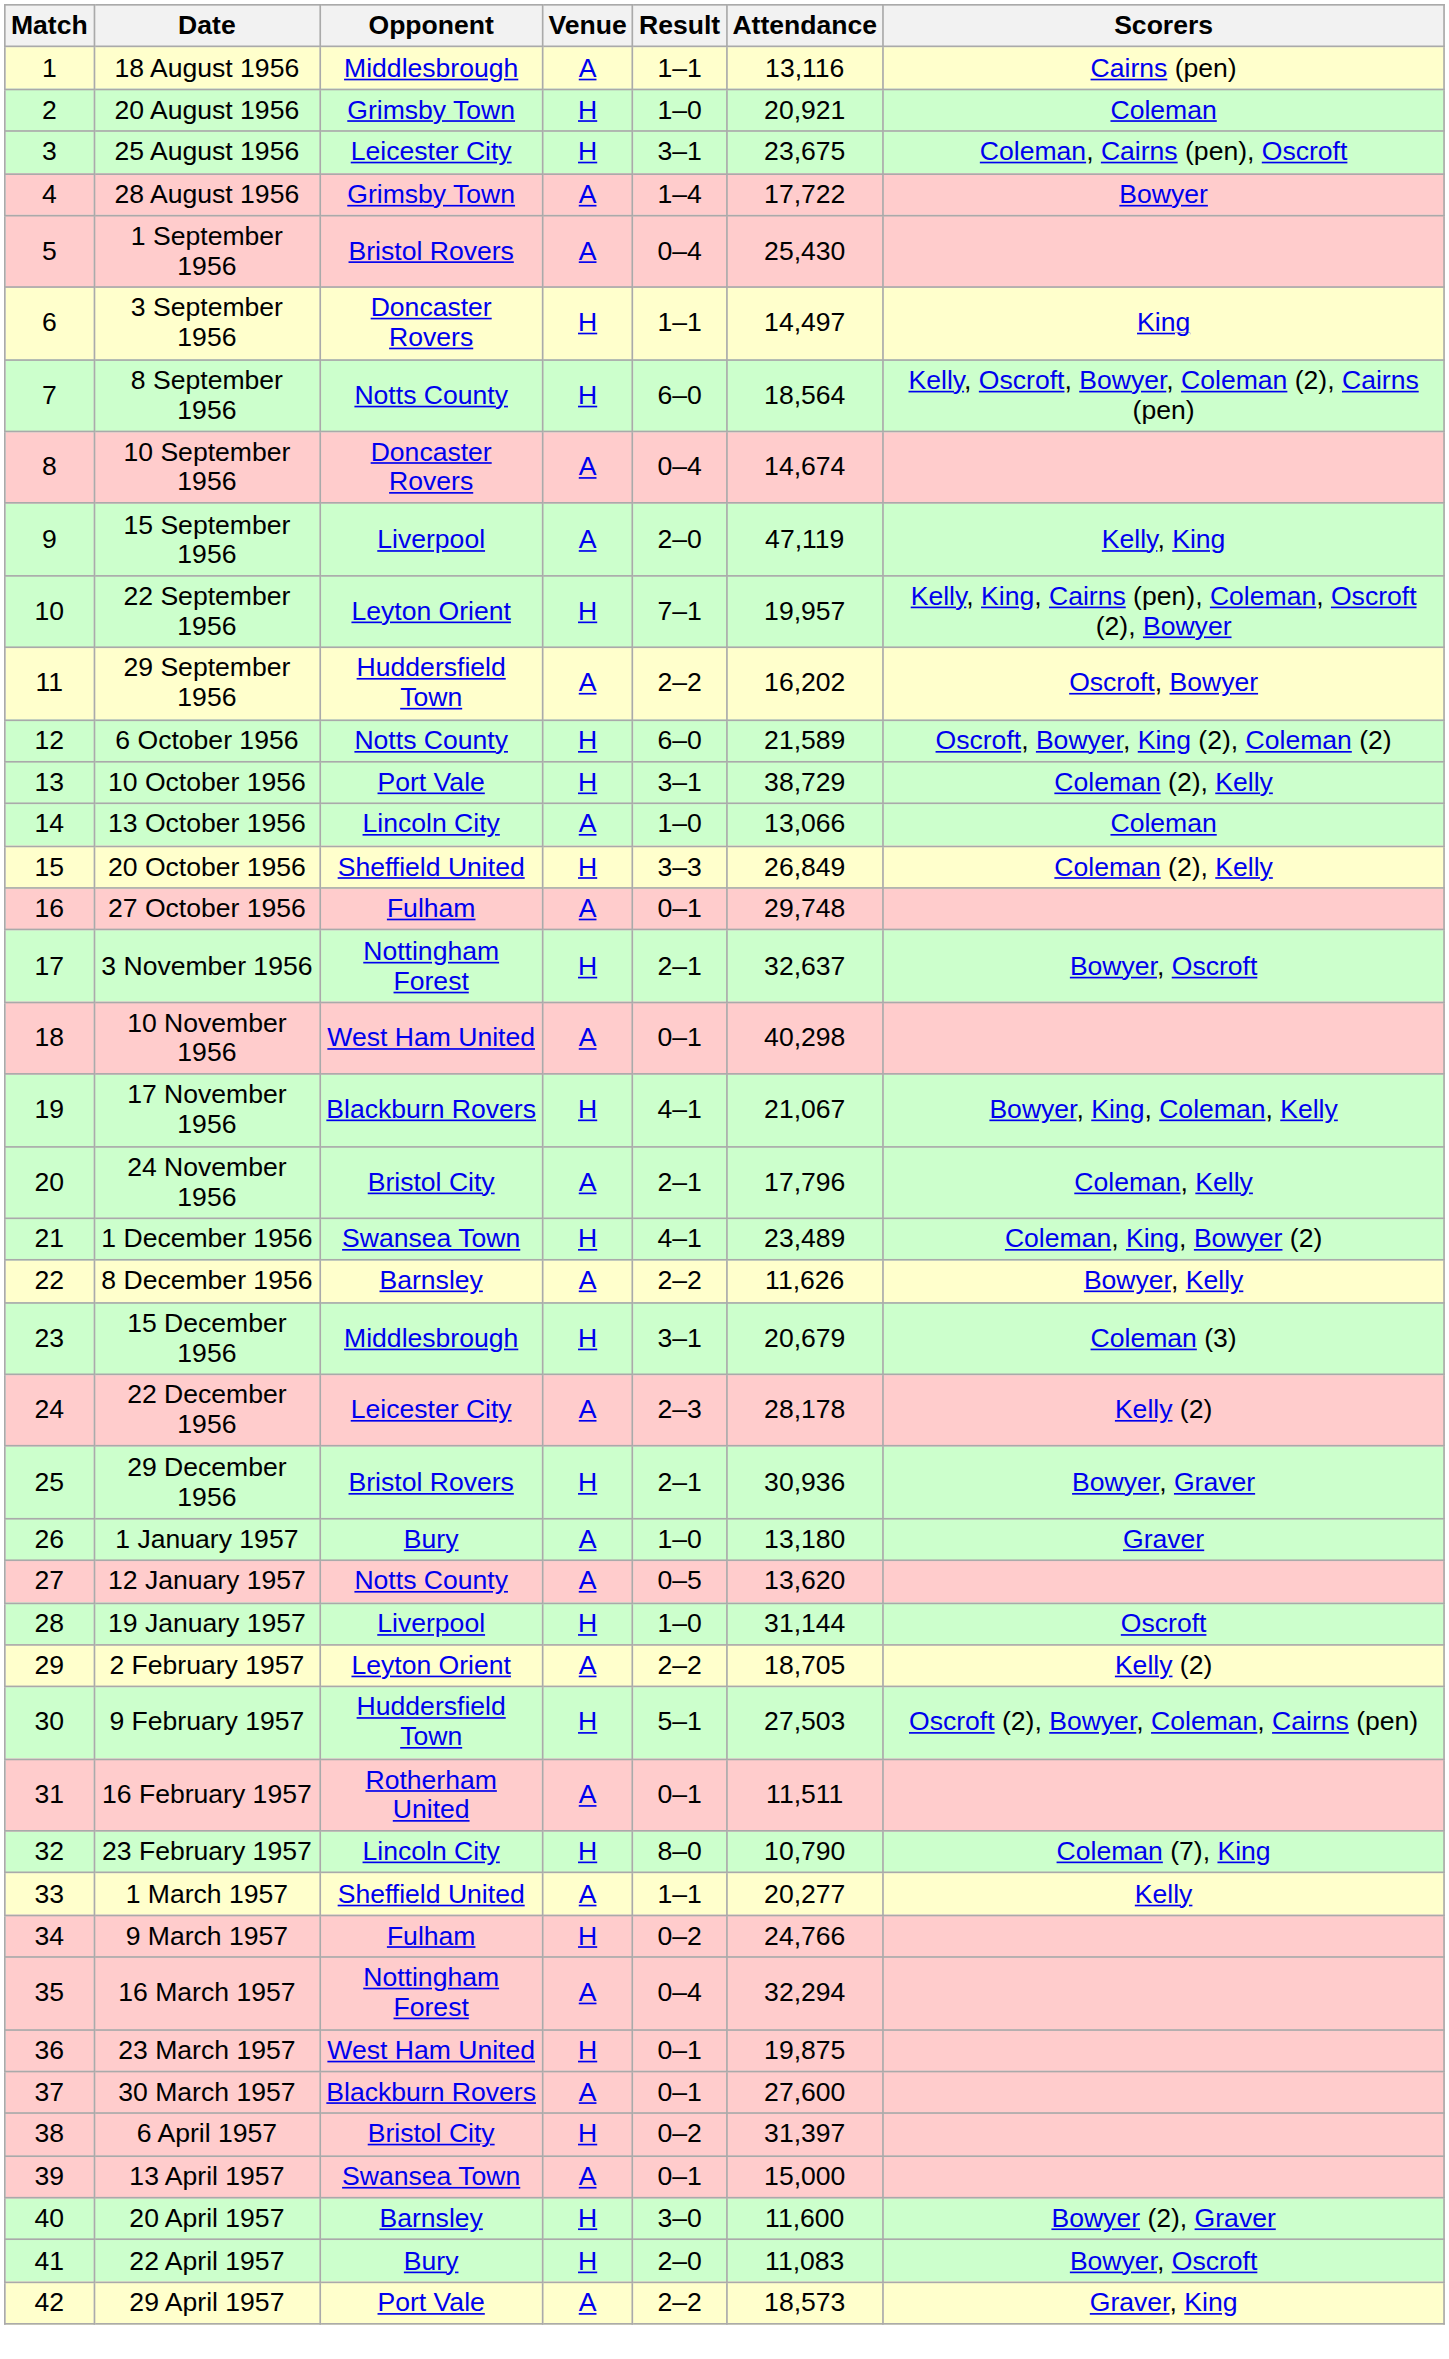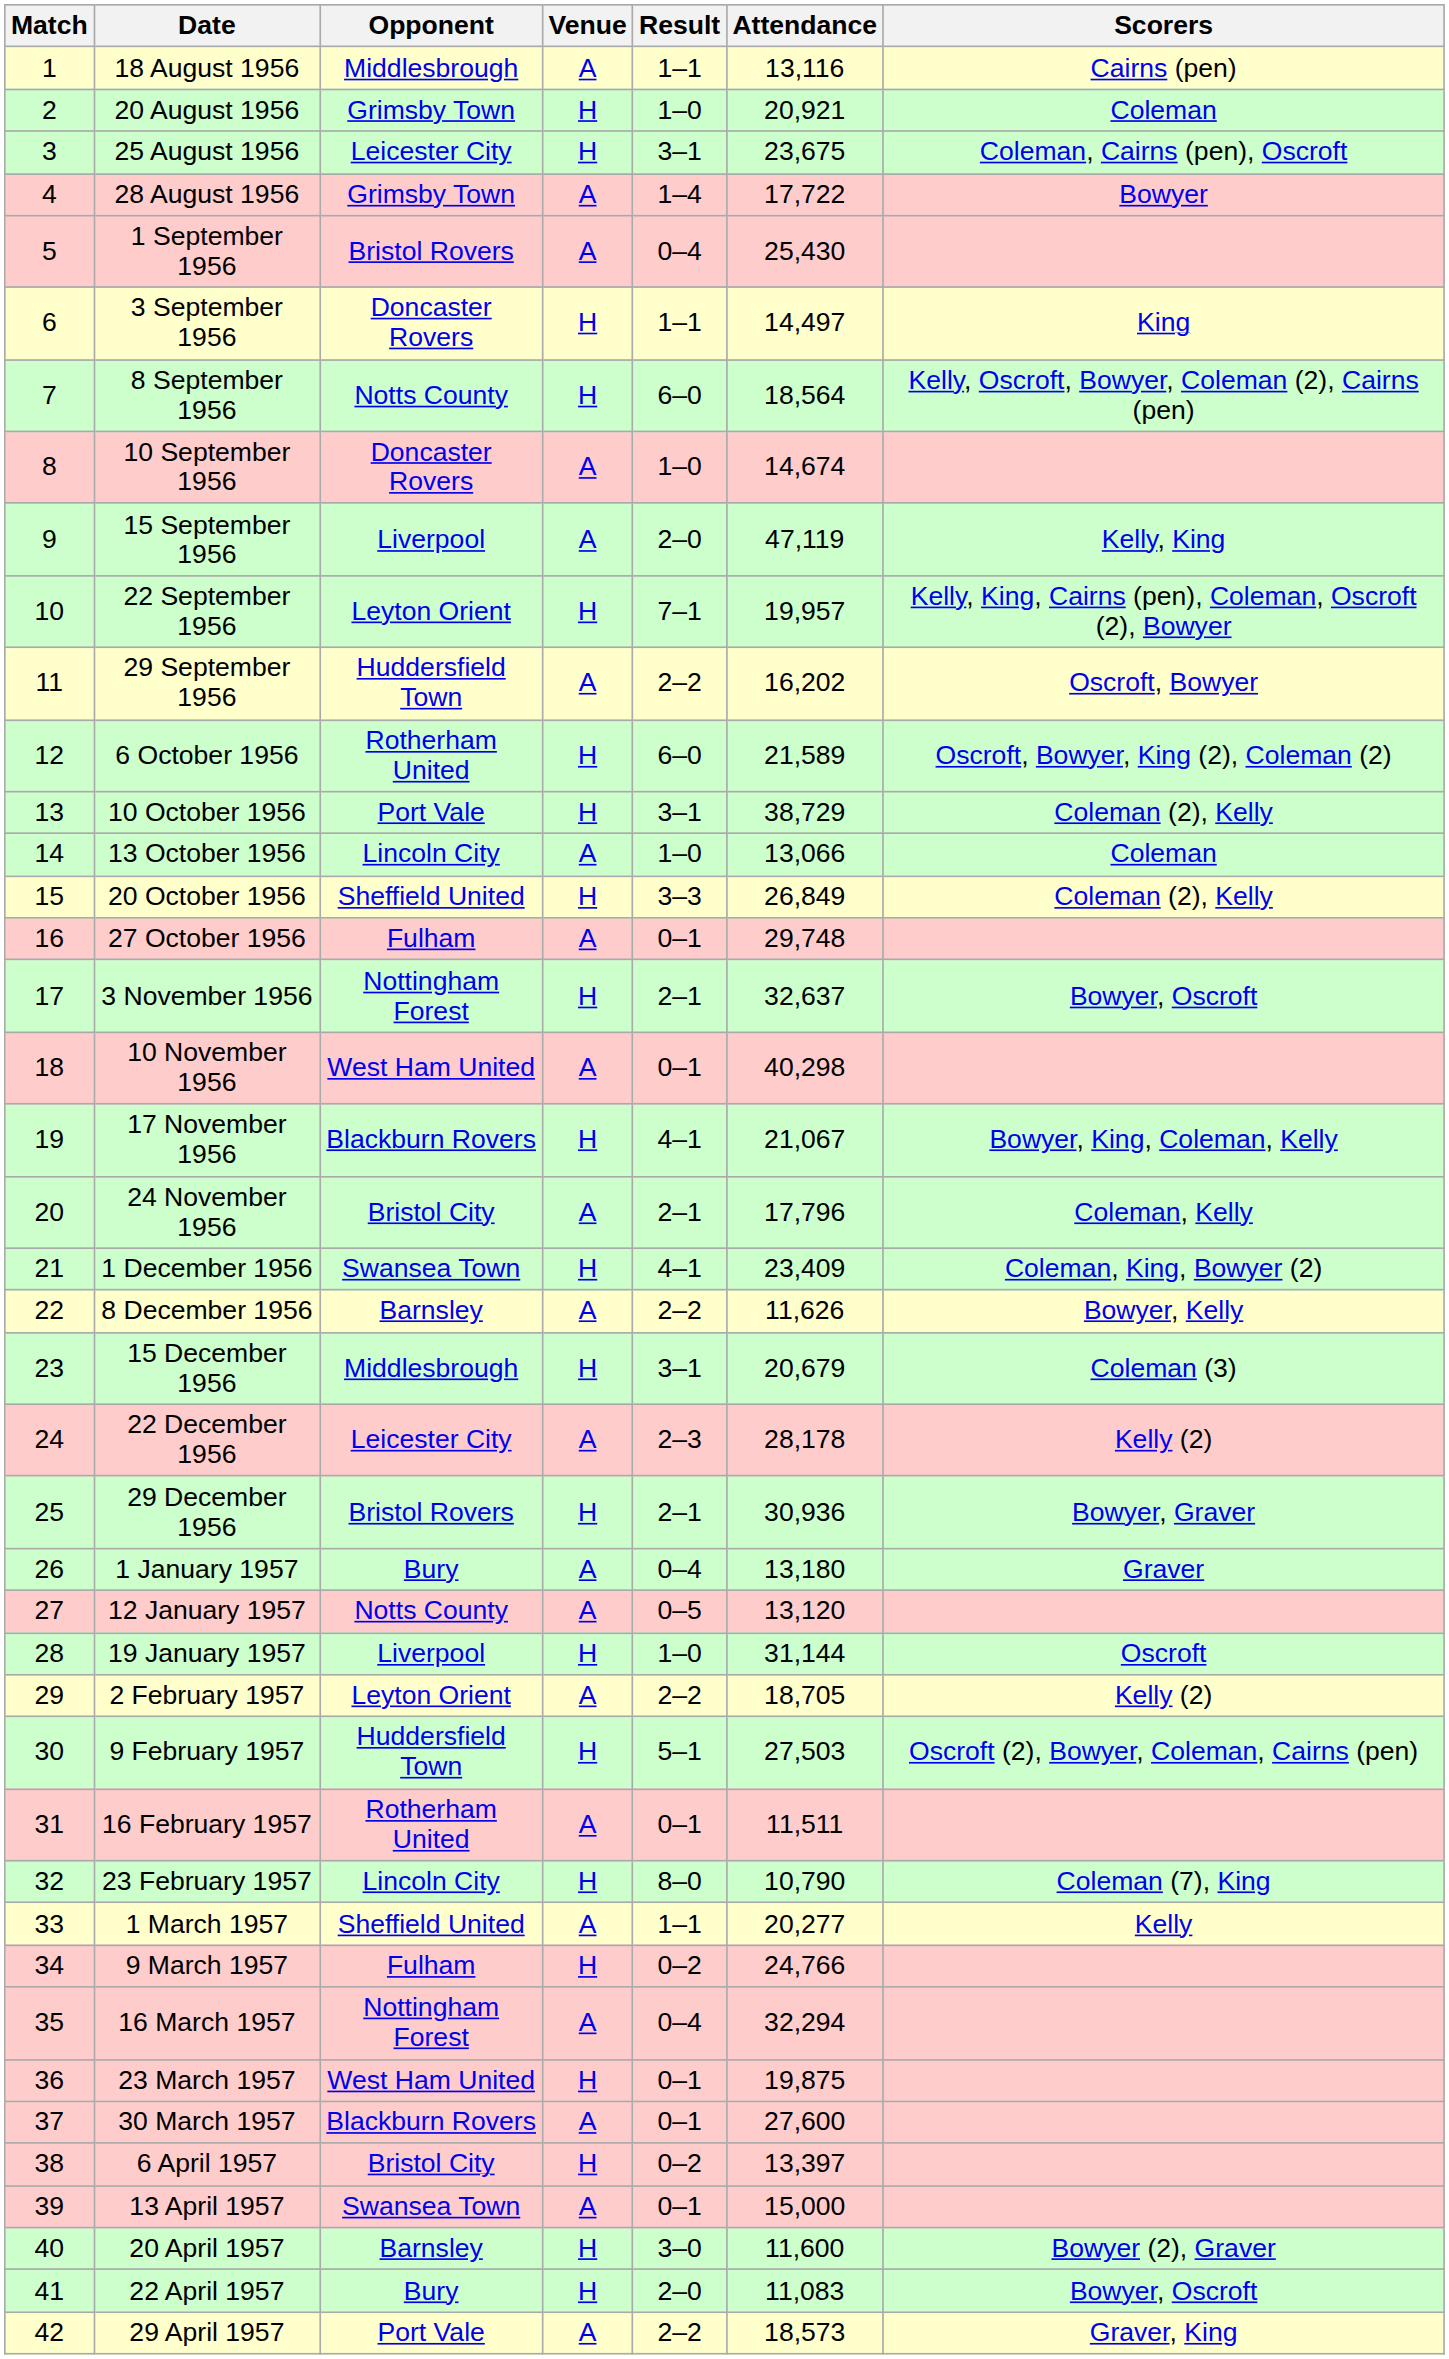 <table class="wikitable" style="font-size:100%; text-align:center">
 <tr>
 <th>Match</th>
 <th>Date</th>
 <th>Opponent</th>
 <th>Venue</th>
 <th>Result</th>
 <th>Attendance</th>
 <th>Scorers</th>
 </tr>
 <tr style="background-color: #FFFFCC;">
 <td>1</td>
 <td>18 August 1956</td>
 <td><a href='#'>Middlesbrough</a></td>
 <td><a href='#'>A</a></td>
 <td>1–1</td>
 <td>13,116</td>
 <td><a href='#'>Cairns</a> (pen)</td>
 </tr>
 <tr style="background-color: #CCFFCC;">
 <td>2</td>
 <td>20 August 1956</td>
 <td><a href='#'>Grimsby Town</a></td>
 <td><a href='#'>H</a></td>
 <td>1–0</td>
 <td>20,921</td>
 <td><a href='#'>Coleman</a></td>
 </tr>
 <tr style="background-color: #CCFFCC;">
 <td>3</td>
 <td>25 August 1956</td>
 <td><a href='#'>Leicester City</a></td>
 <td><a href='#'>H</a></td>
 <td>3–1</td>
 <td>23,675</td>
 <td><a href='#'>Coleman</a>, <a href='#'>Cairns</a> (pen), <a href='#'>Oscroft</a></td>
 </tr>
 <tr style="background-color: #FFCCCC;">
 <td>4</td>
 <td>28 August 1956</td>
 <td><a href='#'>Grimsby Town</a></td>
 <td><a href='#'>A</a></td>
 <td>1–4</td>
 <td>17,722</td>
 <td><a href='#'>Bowyer</a></td>
 </tr>
 <tr style="background-color: #FFCCCC;">
 <td>5</td>
 <td>1 September 1956</td>
 <td><a href='#'>Bristol Rovers</a></td>
 <td><a href='#'>A</a></td>
 <td>0–4</td>
 <td>25,430</td>
 <td></td>
 </tr>
 <tr style="background-color: #FFFFCC;">
 <td>6</td>
 <td>3 September 1956</td>
 <td><a href='#'>Doncaster Rovers</a></td>
 <td><a href='#'>H</a></td>
 <td>1–1</td>
 <td>14,497</td>
 <td><a href='#'>King</a></td>
 </tr>
 <tr style="background-color: #CCFFCC;">
 <td>7</td>
 <td>8 September 1956</td>
 <td><a href='#'>Notts County</a></td>
 <td><a href='#'>H</a></td>
 <td>6–0</td>
 <td>18,564</td>
 <td><a href='#'>Kelly</a>, <a href='#'>Oscroft</a>, <a href='#'>Bowyer</a>, <a href='#'>Coleman</a> (2), <a href='#'>Cairns</a> (pen)</td>
 </tr>
 <tr style="background-color: #FFCCCC;">
 <td>8</td>
 <td>10 September 1956</td>
 <td><a href='#'>Doncaster Rovers</a></td>
 <td><a href='#'>A</a></td>
-<td>0–4</td>
+<td>1–0</td>
 <td>14,674</td>
 <td></td>
 </tr>
 <tr style="background-color: #CCFFCC;">
 <td>9</td>
 <td>15 September 1956</td>
 <td><a href='#'>Liverpool</a></td>
 <td><a href='#'>A</a></td>
 <td>2–0</td>
 <td>47,119</td>
 <td><a href='#'>Kelly</a>, <a href='#'>King</a></td>
 </tr>
 <tr style="background-color: #CCFFCC;">
 <td>10</td>
 <td>22 September 1956</td>
 <td><a href='#'>Leyton Orient</a></td>
 <td><a href='#'>H</a></td>
 <td>7–1</td>
 <td>19,957</td>
 <td><a href='#'>Kelly</a>, <a href='#'>King</a>, <a href='#'>Cairns</a> (pen), <a href='#'>Coleman</a>, <a href='#'>Oscroft</a> (2), <a href='#'>Bowyer</a></td>
 </tr>
 <tr style="background-color: #FFFFCC;">
 <td>11</td>
 <td>29 September 1956</td>
 <td><a href='#'>Huddersfield Town</a></td>
 <td><a href='#'>A</a></td>
 <td>2–2</td>
 <td>16,202</td>
 <td><a href='#'>Oscroft</a>, <a href='#'>Bowyer</a></td>
 </tr>
 <tr style="background-color: #CCFFCC;">
 <td>12</td>
 <td>6 October 1956</td>
-<td><a href='#'>Notts County</a></td>
+<td><a href='#'>Rotherham United</a></td>
 <td><a href='#'>H</a></td>
 <td>6–0</td>
 <td>21,589</td>
 <td><a href='#'>Oscroft</a>, <a href='#'>Bowyer</a>, <a href='#'>King</a> (2), <a href='#'>Coleman</a> (2)</td>
 </tr>
 <tr style="background-color: #CCFFCC;">
 <td>13</td>
 <td>10 October 1956</td>
 <td><a href='#'>Port Vale</a></td>
 <td><a href='#'>H</a></td>
 <td>3–1</td>
 <td>38,729</td>
 <td><a href='#'>Coleman</a> (2), <a href='#'>Kelly</a></td>
 </tr>
 <tr style="background-color: #CCFFCC;">
 <td>14</td>
 <td>13 October 1956</td>
 <td><a href='#'>Lincoln City</a></td>
 <td><a href='#'>A</a></td>
 <td>1–0</td>
 <td>13,066</td>
 <td><a href='#'>Coleman</a></td>
 </tr>
 <tr style="background-color: #FFFFCC;">
 <td>15</td>
 <td>20 October 1956</td>
 <td><a href='#'>Sheffield United</a></td>
 <td><a href='#'>H</a></td>
 <td>3–3</td>
 <td>26,849</td>
 <td><a href='#'>Coleman</a> (2), <a href='#'>Kelly</a></td>
 </tr>
 <tr style="background-color: #FFCCCC;">
 <td>16</td>
 <td>27 October 1956</td>
 <td><a href='#'>Fulham</a></td>
 <td><a href='#'>A</a></td>
 <td>0–1</td>
 <td>29,748</td>
 <td></td>
 </tr>
 <tr style="background-color: #CCFFCC;">
 <td>17</td>
 <td>3 November 1956</td>
 <td><a href='#'>Nottingham Forest</a></td>
 <td><a href='#'>H</a></td>
 <td>2–1</td>
 <td>32,637</td>
 <td><a href='#'>Bowyer</a>, <a href='#'>Oscroft</a></td>
 </tr>
 <tr style="background-color: #FFCCCC;">
 <td>18</td>
 <td>10 November 1956</td>
 <td><a href='#'>West Ham United</a></td>
 <td><a href='#'>A</a></td>
 <td>0–1</td>
 <td>40,298</td>
 <td></td>
 </tr>
 <tr style="background-color: #CCFFCC;">
 <td>19</td>
 <td>17 November 1956</td>
 <td><a href='#'>Blackburn Rovers</a></td>
 <td><a href='#'>H</a></td>
 <td>4–1</td>
 <td>21,067</td>
 <td><a href='#'>Bowyer</a>, <a href='#'>King</a>, <a href='#'>Coleman</a>, <a href='#'>Kelly</a></td>
 </tr>
 <tr style="background-color: #CCFFCC;">
 <td>20</td>
 <td>24 November 1956</td>
 <td><a href='#'>Bristol City</a></td>
 <td><a href='#'>A</a></td>
 <td>2–1</td>
 <td>17,796</td>
 <td><a href='#'>Coleman</a>, <a href='#'>Kelly</a></td>
 </tr>
 <tr style="background-color: #CCFFCC;">
 <td>21</td>
 <td>1 December 1956</td>
 <td><a href='#'>Swansea Town</a></td>
 <td><a href='#'>H</a></td>
 <td>4–1</td>
-<td>23,489</td>
+<td>23,409</td>
 <td><a href='#'>Coleman</a>, <a href='#'>King</a>, <a href='#'>Bowyer</a> (2)</td>
 </tr>
 <tr style="background-color: #FFFFCC;">
 <td>22</td>
 <td>8 December 1956</td>
 <td><a href='#'>Barnsley</a></td>
 <td><a href='#'>A</a></td>
 <td>2–2</td>
 <td>11,626</td>
 <td><a href='#'>Bowyer</a>, <a href='#'>Kelly</a></td>
 </tr>
 <tr style="background-color: #CCFFCC;">
 <td>23</td>
 <td>15 December 1956</td>
 <td><a href='#'>Middlesbrough</a></td>
 <td><a href='#'>H</a></td>
 <td>3–1</td>
 <td>20,679</td>
 <td><a href='#'>Coleman</a> (3)</td>
 </tr>
 <tr style="background-color: #FFCCCC;">
 <td>24</td>
 <td>22 December 1956</td>
 <td><a href='#'>Leicester City</a></td>
 <td><a href='#'>A</a></td>
 <td>2–3</td>
 <td>28,178</td>
 <td><a href='#'>Kelly</a> (2)</td>
 </tr>
 <tr style="background-color: #CCFFCC;">
 <td>25</td>
 <td>29 December 1956</td>
 <td><a href='#'>Bristol Rovers</a></td>
 <td><a href='#'>H</a></td>
 <td>2–1</td>
 <td>30,936</td>
 <td><a href='#'>Bowyer</a>, <a href='#'>Graver</a></td>
 </tr>
 <tr style="background-color: #CCFFCC;">
 <td>26</td>
 <td>1 January 1957</td>
 <td><a href='#'>Bury</a></td>
 <td><a href='#'>A</a></td>
-<td>1–0</td>
+<td>0–4</td>
 <td>13,180</td>
 <td><a href='#'>Graver</a></td>
 </tr>
 <tr style="background-color: #FFCCCC;">
 <td>27</td>
 <td>12 January 1957</td>
 <td><a href='#'>Notts County</a></td>
 <td><a href='#'>A</a></td>
 <td>0–5</td>
-<td>13,620</td>
+<td>13,120</td>
 <td></td>
 </tr>
 <tr style="background-color: #CCFFCC;">
 <td>28</td>
 <td>19 January 1957</td>
 <td><a href='#'>Liverpool</a></td>
 <td><a href='#'>H</a></td>
 <td>1–0</td>
 <td>31,144</td>
 <td><a href='#'>Oscroft</a></td>
 </tr>
 <tr style="background-color: #FFFFCC;">
 <td>29</td>
 <td>2 February 1957</td>
 <td><a href='#'>Leyton Orient</a></td>
 <td><a href='#'>A</a></td>
 <td>2–2</td>
 <td>18,705</td>
 <td><a href='#'>Kelly</a> (2)</td>
 </tr>
 <tr style="background-color: #CCFFCC;">
 <td>30</td>
 <td>9 February 1957</td>
 <td><a href='#'>Huddersfield Town</a></td>
 <td><a href='#'>H</a></td>
 <td>5–1</td>
 <td>27,503</td>
 <td><a href='#'>Oscroft</a> (2), <a href='#'>Bowyer</a>, <a href='#'>Coleman</a>, <a href='#'>Cairns</a> (pen)</td>
 </tr>
 <tr style="background-color: #FFCCCC;">
 <td>31</td>
 <td>16 February 1957</td>
 <td><a href='#'>Rotherham United</a></td>
 <td><a href='#'>A</a></td>
 <td>0–1</td>
 <td>11,511</td>
 <td></td>
 </tr>
 <tr style="background-color: #CCFFCC;">
 <td>32</td>
 <td>23 February 1957</td>
 <td><a href='#'>Lincoln City</a></td>
 <td><a href='#'>H</a></td>
 <td>8–0</td>
 <td>10,790</td>
 <td><a href='#'>Coleman</a> (7), <a href='#'>King</a></td>
 </tr>
 <tr style="background-color: #FFFFCC;">
 <td>33</td>
 <td>1 March 1957</td>
 <td><a href='#'>Sheffield United</a></td>
 <td><a href='#'>A</a></td>
 <td>1–1</td>
 <td>20,277</td>
 <td><a href='#'>Kelly</a></td>
 </tr>
 <tr style="background-color: #FFCCCC;">
 <td>34</td>
 <td>9 March 1957</td>
 <td><a href='#'>Fulham</a></td>
 <td><a href='#'>H</a></td>
 <td>0–2</td>
 <td>24,766</td>
 <td></td>
 </tr>
 <tr style="background-color: #FFCCCC;">
 <td>35</td>
 <td>16 March 1957</td>
 <td><a href='#'>Nottingham Forest</a></td>
 <td><a href='#'>A</a></td>
 <td>0–4</td>
 <td>32,294</td>
 <td></td>
 </tr>
 <tr style="background-color: #FFCCCC;">
 <td>36</td>
 <td>23 March 1957</td>
 <td><a href='#'>West Ham United</a></td>
 <td><a href='#'>H</a></td>
 <td>0–1</td>
 <td>19,875</td>
 <td></td>
 </tr>
 <tr style="background-color: #FFCCCC;">
 <td>37</td>
 <td>30 March 1957</td>
 <td><a href='#'>Blackburn Rovers</a></td>
 <td><a href='#'>A</a></td>
 <td>0–1</td>
 <td>27,600</td>
 <td></td>
 </tr>
 <tr style="background-color: #FFCCCC;">
 <td>38</td>
 <td>6 April 1957</td>
 <td><a href='#'>Bristol City</a></td>
 <td><a href='#'>H</a></td>
 <td>0–2</td>
-<td>31,397</td>
+<td>13,397</td>
 <td></td>
 </tr>
 <tr style="background-color: #FFCCCC;">
 <td>39</td>
 <td>13 April 1957</td>
 <td><a href='#'>Swansea Town</a></td>
 <td><a href='#'>A</a></td>
 <td>0–1</td>
 <td>15,000</td>
 <td></td>
 </tr>
 <tr style="background-color: #CCFFCC;">
 <td>40</td>
 <td>20 April 1957</td>
 <td><a href='#'>Barnsley</a></td>
 <td><a href='#'>H</a></td>
 <td>3–0</td>
 <td>11,600</td>
 <td><a href='#'>Bowyer</a> (2), <a href='#'>Graver</a></td>
 </tr>
 <tr style="background-color: #CCFFCC;">
 <td>41</td>
 <td>22 April 1957</td>
 <td><a href='#'>Bury</a></td>
 <td><a href='#'>H</a></td>
 <td>2–0</td>
 <td>11,083</td>
 <td><a href='#'>Bowyer</a>, <a href='#'>Oscroft</a></td>
 </tr>
 <tr style="background-color: #FFFFCC;">
 <td>42</td>
 <td>29 April 1957</td>
 <td><a href='#'>Port Vale</a></td>
 <td><a href='#'>A</a></td>
 <td>2–2</td>
 <td>18,573</td>
 <td><a href='#'>Graver</a>, <a href='#'>King</a></td>
 </tr>
 </table>
